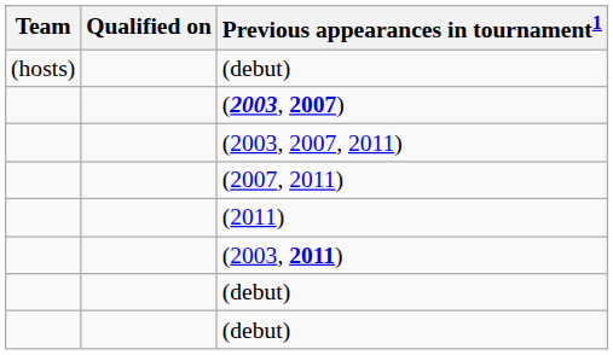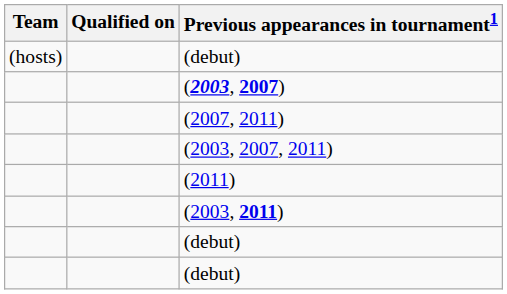 <table class="wikitable sortable" style="text-align: left;">
 <tr>
 <th>Team</th>
 <th>Qualified on</th>
 <th>Previous appearances in tournament<sup><strong><a href='#'>1</a></strong></sup></th>
 </tr>
 <tr>
 <td> (hosts)</td>
 <td></td>
 <td> (debut)</td>
 </tr>
 <tr>
 <td></td>
 <td></td>
 <td> (<strong><em><a href='#'>2003</a></em></strong>, <strong><a href='#'>2007</a></strong>)</td>
 </tr>
 <tr>
 <td></td>
 <td></td>
-<td> (<a href='#'>2003</a>, <a href='#'>2007</a>, <a href='#'>2011</a>)</td>
+<td> (<a href='#'>2007</a>, <a href='#'>2011</a>)</td>
 </tr>
 <tr>
 <td></td>
 <td></td>
-<td> (<a href='#'>2007</a>, <a href='#'>2011</a>)</td>
+<td> (<a href='#'>2003</a>, <a href='#'>2007</a>, <a href='#'>2011</a>)</td>
 </tr>
 <tr>
 <td></td>
 <td></td>
 <td> (<a href='#'>2011</a>)</td>
 </tr>
 <tr>
 <td></td>
 <td></td>
 <td> (<a href='#'>2003</a>, <strong><a href='#'>2011</a></strong>)</td>
 </tr>
 <tr>
 <td></td>
 <td></td>
 <td> (debut)</td>
 </tr>
 <tr>
 <td></td>
 <td></td>
 <td> (debut)</td>
 </tr>
 </table>
